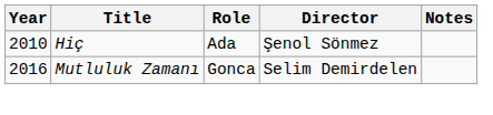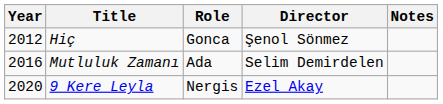 <table class="wikitable sortable">
 <tr>
 <th scope="col">Year</th>
 <th scope="col">Title</th>
 <th scope="col">Role</th>
 <th scope="col">Director</th>
 <th scope="col" class="unsortable">Notes</th>
 </tr>
 <tr>
-<td>2010</td>
+<td>2012</td>
 <td><em>Hiç</em></td>
-<td>Ada</td>
+<td>Gonca</td>
 <td>Şenol Sönmez</td>
 <td></td>
 </tr>
 <tr>
 <td>2016</td>
 <td><em>Mutluluk Zamanı</em></td>
-<td>Gonca</td>
+<td>Ada</td>
 <td>Selim Demirdelen</td>
 <td></td>
 </tr>
+<tr>
+<td>2020</td>
+<td><em><a href='#'>9 Kere Leyla</a></em></td>
+<td>Nergis</td>
+<td><a href='#'>Ezel Akay</a></td>
+<td></td>
+</tr>
 </table>
